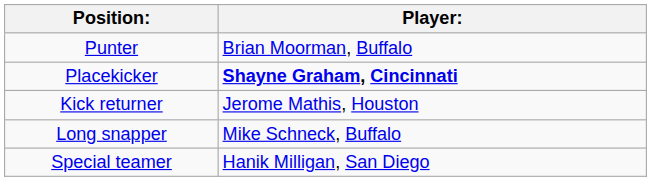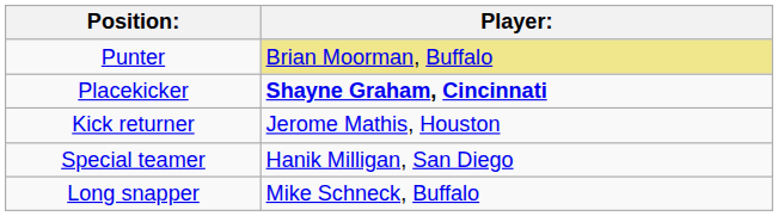 <table class="wikitable" style="width:45%;">
 <tr>
 <th style="width:20%;">Position:</th>
 <th style="width:40%;">Player:</th>
 </tr>
 <tr>
 <td align=center><a href='#'>Punter</a></td>
-<td> <a href='#'>Brian Moorman</a>, <a href='#'>Buffalo</a></td>
+<td style="background: khaki;"> <a href='#'>Brian Moorman</a>, <a href='#'>Buffalo</a></td>
 </tr>
 <tr>
 <td align=center><a href='#'>Placekicker</a></td>
 <td><strong> <a href='#'>Shayne Graham</a>, <a href='#'>Cincinnati</a></strong></td>
 </tr>
 <tr>
 <td align=center><a href='#'>Kick returner</a></td>
 <td> <a href='#'>Jerome Mathis</a>, <a href='#'>Houston</a></td>
 </tr>
 <tr>
+<td align=center><a href='#'>Special teamer</a></td>
+<td> <a href='#'>Hanik Milligan</a>, <a href='#'>San Diego</a></td>
+</tr>
+<tr>
 <td align=center><a href='#'>Long snapper</a></td>
 <td> <a href='#'>Mike Schneck</a>, <a href='#'>Buffalo</a></td>
 </tr>
-<tr>
-<td align=center><a href='#'>Special teamer</a></td>
-<td> <a href='#'>Hanik Milligan</a>, <a href='#'>San Diego</a></td>
-</tr>
 </table>
